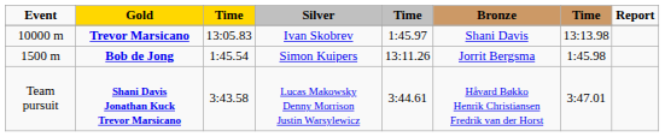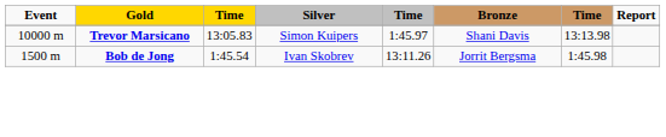 <table class="wikitable">
 <tr>
 <td width="80" align="center"><strong>Event</strong></td>
 <td width="150" bgcolor="gold" align="center"><strong>Gold</strong></td>
 <td width="50" bgcolor="gold" align="center"><strong>Time</strong></td>
 <td width="150" bgcolor="silver" align="center"><strong>Silver</strong></td>
 <td width="50" bgcolor="silver" align="center"><strong>Time</strong></td>
 <td width="150" bgcolor="#CC9966" align="center"><strong>Bronze</strong></td>
 <td width="50" bgcolor="#CC9966" align="center"><strong>Time</strong></td>
 <td width="50" align="center"><strong>Report</strong></td>
 </tr>
 <tr bgcolor="#cccccc">
 </tr>
 <tr>
 <td align="center">10000 m</td>
 <td align="center"><strong><a href='#'>Trevor Marsicano</a></strong><br><small></small></td>
 <td align="center">13:05.83</td>
-<td align="center"><a href='#'>Ivan Skobrev</a><br><small></small></td>
+<td align="center"><a href='#'>Simon Kuipers</a><br><small></small></td>
 <td align="center">1:45.97</td>
 <td align="center"><a href='#'>Shani Davis</a><br><small></small></td>
 <td align="center">13:13.98</td>
 <td align="center"></td>
 </tr>
 <tr>
 <td align="center">1500 m</td>
 <td align="center"><strong><a href='#'>Bob de Jong</a></strong><br><small></small></td>
 <td align="center">1:45.54</td>
-<td align="center"><a href='#'>Simon Kuipers</a><br><small></small></td>
+<td align="center"><a href='#'>Ivan Skobrev</a><br><small></small></td>
 <td align="center">13:11.26</td>
 <td align="center"><a href='#'>Jorrit Bergsma</a><br><small></small></td>
 <td align="center">1:45.98</td>
 <td align="center"></td>
 </tr>
-<tr>
-<td align="center">Team pursuit</td>
-<td align="center"><strong></strong><br><small><strong><a href='#'>Shani Davis</a><br><a href='#'>Jonathan Kuck</a><br><a href='#'>Trevor Marsicano</a></strong></small></td>
-<td align="center">3:43.58</td>
-<td align="center"><br><small><a href='#'>Lucas Makowsky</a><br><a href='#'>Denny Morrison</a><br><a href='#'>Justin Warsylewicz</a></small></td>
-<td align="center">3:44.61</td>
-<td align="center"><br><small><a href='#'>Håvard Bøkko</a><br><a href='#'>Henrik Christiansen</a><br><a href='#'>Fredrik van der Horst</a></small></td>
-<td align="center">3:47.01</td>
-<td align="center"></td>
-</tr>
 </table>
